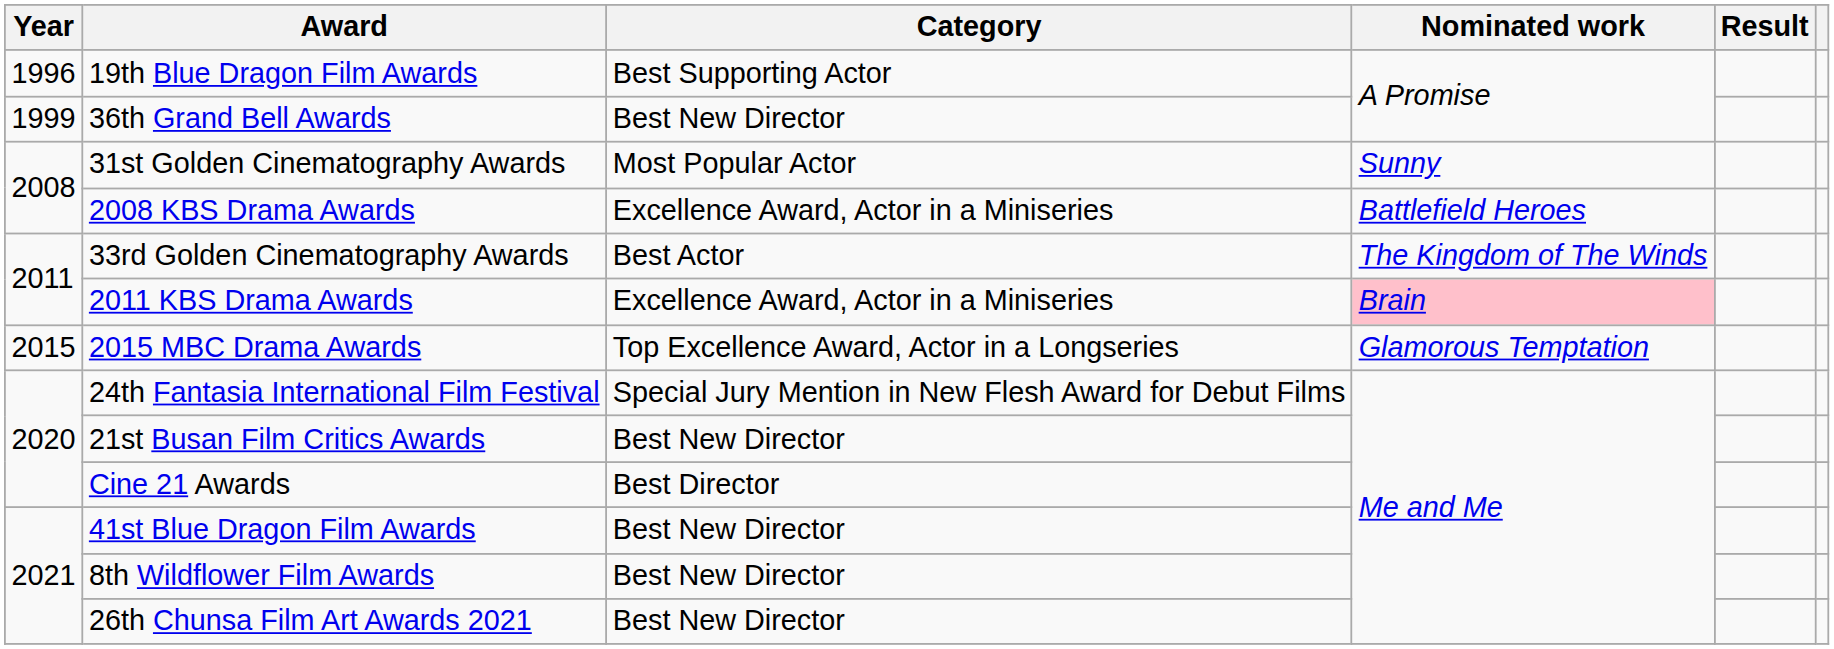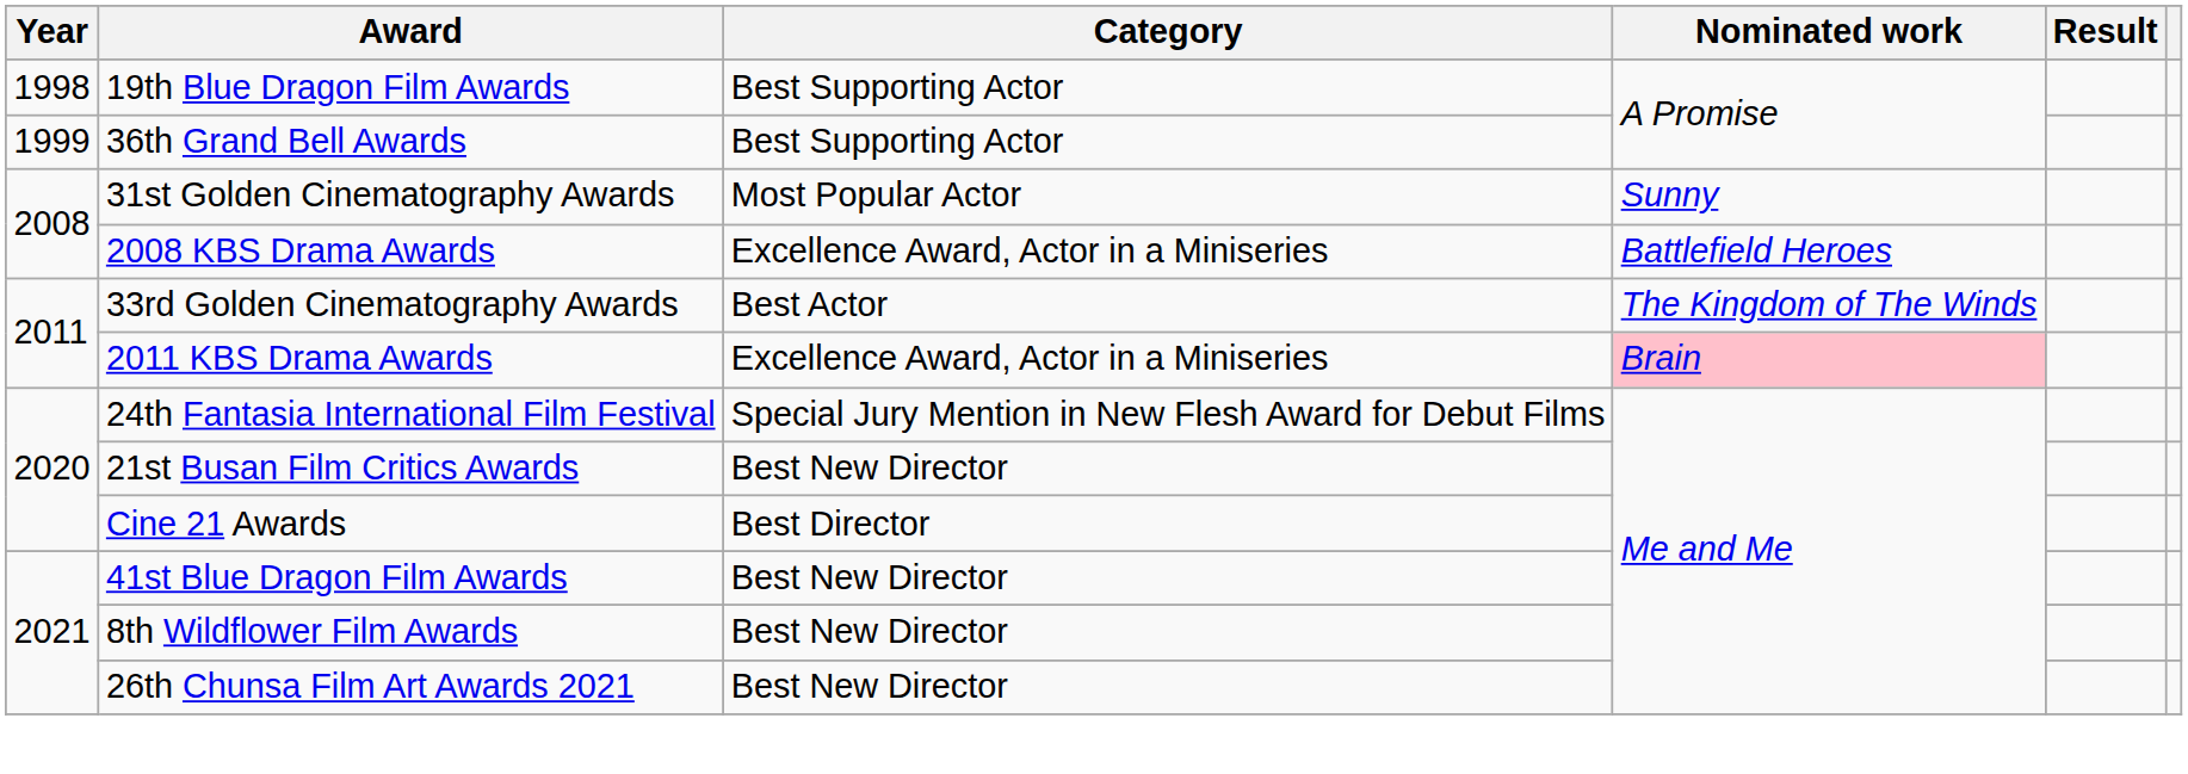 <table class="wikitable">
 <tr>
 <th scope="col">Year</th>
 <th>Award</th>
 <th scope="col">Category</th>
 <th>Nominated work</th>
 <th scope="col">Result</th>
 <th scope="col" class="unsortable"></th>
 </tr>
 <tr>
-<td>1996</td>
+<td>1998</td>
 <td>19th <a href='#'>Blue Dragon Film Awards</a></td>
 <td>Best Supporting Actor</td>
 <td rowspan="2"><em>A Promise</em></td>
 <td></td>
 <td></td>
 </tr>
 <tr>
 <td>1999</td>
 <td>36th <a href='#'>Grand Bell Awards</a></td>
-<td>Best New Director</td>
+<td>Best Supporting Actor</td>
 <td></td>
 <td></td>
 </tr>
 <tr>
 <td rowspan="2">2008</td>
 <td>31st Golden Cinematography Awards</td>
 <td>Most Popular Actor</td>
 <td><em><a href='#'>Sunny</a></em></td>
 <td></td>
 <td></td>
 </tr>
 <tr>
 <td><a href='#'>2008 KBS Drama Awards</a></td>
 <td>Excellence Award, Actor in a Miniseries</td>
 <td><em><a href='#'>Battlefield Heroes</a></em></td>
 <td></td>
 <td></td>
 </tr>
 <tr>
 <td rowspan="2">2011</td>
 <td>33rd Golden Cinematography Awards</td>
 <td>Best Actor</td>
 <td><em><a href='#'>The Kingdom of The Winds</a></em></td>
 <td></td>
 <td></td>
 </tr>
 <tr>
 <td><a href='#'>2011 KBS Drama Awards</a></td>
 <td>Excellence Award, Actor in a Miniseries</td>
 <td style="background: pink;"><em><a href='#'>Brain</a></em></td>
-<td></td>
-<td></td>
-</tr>
-<tr>
-<td>2015</td>
-<td><a href='#'>2015 MBC Drama Awards</a></td>
-<td>Top Excellence Award, Actor in a Longseries</td>
-<td><em><a href='#'>Glamorous Temptation</a></em></td>
 <td></td>
 <td></td>
 </tr>
 <tr>
 <td rowspan="3">2020</td>
 <td>24th <a href='#'>Fantasia International Film Festival</a></td>
 <td>Special Jury Mention in New Flesh Award for Debut Films</td>
 <td rowspan="6"><em><a href='#'>Me and Me</a></em></td>
 <td></td>
 <td></td>
 </tr>
 <tr>
 <td>21st <a href='#'>Busan Film Critics Awards</a></td>
 <td>Best New Director</td>
 <td></td>
 <td></td>
 </tr>
 <tr>
 <td><a href='#'>Cine 21</a> Awards</td>
 <td>Best Director</td>
 <td></td>
 <td></td>
 </tr>
 <tr>
 <td rowspan="3">2021</td>
 <td><a href='#'>41st Blue Dragon Film Awards</a></td>
 <td>Best New Director</td>
 <td></td>
 <td></td>
 </tr>
 <tr>
 <td>8th <a href='#'>Wildflower Film Awards</a></td>
 <td>Best New Director</td>
 <td></td>
 <td></td>
 </tr>
 <tr>
 <td>26th <a href='#'>Chunsa Film Art Awards 2021</a></td>
 <td>Best New Director</td>
 <td></td>
 <td></td>
 </tr>
 </table>
